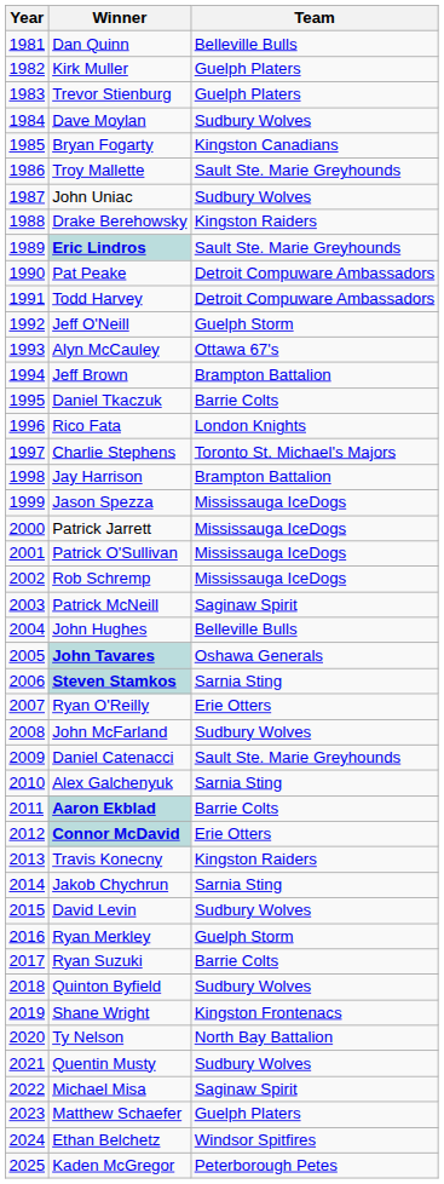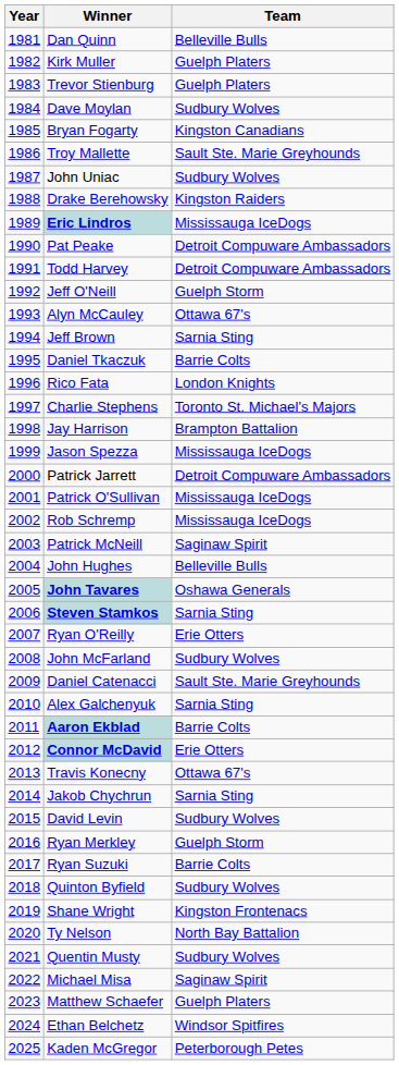 <table class="wikitable sortable">
 <tr>
 <th>Year</th>
 <th>Winner</th>
 <th>Team</th>
 </tr>
 <tr>
 <td><a href='#'>1981</a></td>
 <td><a href='#'>Dan Quinn</a></td>
 <td><a href='#'>Belleville Bulls</a></td>
 </tr>
 <tr>
 <td><a href='#'>1982</a></td>
 <td><a href='#'>Kirk Muller</a></td>
 <td><a href='#'>Guelph Platers</a></td>
 </tr>
 <tr>
 <td><a href='#'>1983</a></td>
 <td><a href='#'>Trevor Stienburg</a></td>
 <td><a href='#'>Guelph Platers</a></td>
 </tr>
 <tr>
 <td><a href='#'>1984</a></td>
 <td><a href='#'>Dave Moylan</a></td>
 <td><a href='#'>Sudbury Wolves</a></td>
 </tr>
 <tr>
 <td><a href='#'>1985</a></td>
 <td><a href='#'>Bryan Fogarty</a></td>
 <td><a href='#'>Kingston Canadians</a></td>
 </tr>
 <tr>
 <td><a href='#'>1986</a></td>
 <td><a href='#'>Troy Mallette</a></td>
 <td><a href='#'>Sault Ste. Marie Greyhounds</a></td>
 </tr>
 <tr>
 <td><a href='#'>1987</a></td>
 <td>John Uniac</td>
 <td><a href='#'>Sudbury Wolves</a></td>
 </tr>
 <tr>
 <td><a href='#'>1988</a></td>
 <td><a href='#'>Drake Berehowsky</a></td>
 <td><a href='#'>Kingston Raiders</a></td>
 </tr>
 <tr>
 <td><a href='#'>1989</a></td>
 <td style="background: #bbdddd; font-weight: bold"><a href='#'>Eric Lindros</a></td>
-<td><a href='#'>Sault Ste. Marie Greyhounds</a></td>
+<td><a href='#'>Mississauga IceDogs</a></td>
 </tr>
 <tr>
 <td><a href='#'>1990</a></td>
 <td><a href='#'>Pat Peake</a></td>
 <td><a href='#'>Detroit Compuware Ambassadors</a></td>
 </tr>
 <tr>
 <td><a href='#'>1991</a></td>
 <td><a href='#'>Todd Harvey</a></td>
 <td><a href='#'>Detroit Compuware Ambassadors</a></td>
 </tr>
 <tr>
 <td><a href='#'>1992</a></td>
 <td><a href='#'>Jeff O'Neill</a></td>
 <td><a href='#'>Guelph Storm</a></td>
 </tr>
 <tr>
 <td><a href='#'>1993</a></td>
 <td><a href='#'>Alyn McCauley</a></td>
 <td><a href='#'>Ottawa 67's</a></td>
 </tr>
 <tr>
 <td><a href='#'>1994</a></td>
 <td><a href='#'>Jeff Brown</a></td>
-<td><a href='#'>Brampton Battalion</a></td>
+<td><a href='#'>Sarnia Sting</a></td>
 </tr>
 <tr>
 <td><a href='#'>1995</a></td>
 <td><a href='#'>Daniel Tkaczuk</a></td>
 <td><a href='#'>Barrie Colts</a></td>
 </tr>
 <tr>
 <td><a href='#'>1996</a></td>
 <td><a href='#'>Rico Fata</a></td>
 <td><a href='#'>London Knights</a></td>
 </tr>
 <tr>
 <td><a href='#'>1997</a></td>
 <td><a href='#'>Charlie Stephens</a></td>
 <td><a href='#'>Toronto St. Michael's Majors</a></td>
 </tr>
 <tr>
 <td><a href='#'>1998</a></td>
 <td><a href='#'>Jay Harrison</a></td>
 <td><a href='#'>Brampton Battalion</a></td>
 </tr>
 <tr>
 <td><a href='#'>1999</a></td>
 <td><a href='#'>Jason Spezza</a></td>
 <td><a href='#'>Mississauga IceDogs</a></td>
 </tr>
 <tr>
 <td><a href='#'>2000</a></td>
 <td>Patrick Jarrett</td>
-<td><a href='#'>Mississauga IceDogs</a></td>
+<td><a href='#'>Detroit Compuware Ambassadors</a></td>
 </tr>
 <tr>
 <td><a href='#'>2001</a></td>
 <td><a href='#'>Patrick O'Sullivan</a></td>
 <td><a href='#'>Mississauga IceDogs</a></td>
 </tr>
 <tr>
 <td><a href='#'>2002</a></td>
 <td><a href='#'>Rob Schremp</a></td>
 <td><a href='#'>Mississauga IceDogs</a></td>
 </tr>
 <tr>
 <td><a href='#'>2003</a></td>
 <td><a href='#'>Patrick McNeill</a></td>
 <td><a href='#'>Saginaw Spirit</a></td>
 </tr>
 <tr>
 <td><a href='#'>2004</a></td>
 <td><a href='#'>John Hughes</a></td>
 <td><a href='#'>Belleville Bulls</a></td>
 </tr>
 <tr>
 <td><a href='#'>2005</a></td>
 <td style="background: #bbdddd; font-weight: bold"><a href='#'>John Tavares</a></td>
 <td><a href='#'>Oshawa Generals</a></td>
 </tr>
 <tr>
 <td><a href='#'>2006</a></td>
 <td style="background: #bbdddd; font-weight: bold"><a href='#'>Steven Stamkos</a></td>
 <td><a href='#'>Sarnia Sting</a></td>
 </tr>
 <tr>
 <td><a href='#'>2007</a></td>
 <td><a href='#'>Ryan O'Reilly</a></td>
 <td><a href='#'>Erie Otters</a></td>
 </tr>
 <tr>
 <td><a href='#'>2008</a></td>
 <td><a href='#'>John McFarland</a></td>
 <td><a href='#'>Sudbury Wolves</a></td>
 </tr>
 <tr>
 <td><a href='#'>2009</a></td>
 <td><a href='#'>Daniel Catenacci</a></td>
 <td><a href='#'>Sault Ste. Marie Greyhounds</a></td>
 </tr>
 <tr>
 <td><a href='#'>2010</a></td>
 <td><a href='#'>Alex Galchenyuk</a></td>
 <td><a href='#'>Sarnia Sting</a></td>
 </tr>
 <tr>
 <td><a href='#'>2011</a></td>
 <td style="background: #bbdddd; font-weight: bold"><a href='#'>Aaron Ekblad</a></td>
 <td><a href='#'>Barrie Colts</a></td>
 </tr>
 <tr>
 <td><a href='#'>2012</a></td>
 <td style="background: #bbdddd; font-weight: bold"><a href='#'>Connor McDavid</a></td>
 <td><a href='#'>Erie Otters</a></td>
 </tr>
 <tr>
 <td><a href='#'>2013</a></td>
 <td><a href='#'>Travis Konecny</a></td>
-<td><a href='#'>Kingston Raiders</a></td>
+<td><a href='#'>Ottawa 67's</a></td>
 </tr>
 <tr>
 <td><a href='#'>2014</a></td>
 <td><a href='#'>Jakob Chychrun</a></td>
 <td><a href='#'>Sarnia Sting</a></td>
 </tr>
 <tr>
 <td><a href='#'>2015</a></td>
 <td><a href='#'>David Levin</a></td>
 <td><a href='#'>Sudbury Wolves</a></td>
 </tr>
 <tr>
 <td><a href='#'>2016</a></td>
 <td><a href='#'>Ryan Merkley</a></td>
 <td><a href='#'>Guelph Storm</a></td>
 </tr>
 <tr>
 <td><a href='#'>2017</a></td>
 <td><a href='#'>Ryan Suzuki</a></td>
 <td><a href='#'>Barrie Colts</a></td>
 </tr>
 <tr>
 <td><a href='#'>2018</a></td>
 <td><a href='#'>Quinton Byfield</a></td>
 <td><a href='#'>Sudbury Wolves</a></td>
 </tr>
 <tr>
 <td><a href='#'>2019</a></td>
 <td><a href='#'>Shane Wright</a></td>
 <td><a href='#'>Kingston Frontenacs</a></td>
 </tr>
 <tr>
 <td><a href='#'>2020</a></td>
 <td><a href='#'>Ty Nelson</a></td>
 <td><a href='#'>North Bay Battalion</a></td>
 </tr>
 <tr>
 <td><a href='#'>2021</a></td>
 <td><a href='#'>Quentin Musty</a></td>
 <td><a href='#'>Sudbury Wolves</a></td>
 </tr>
 <tr>
 <td><a href='#'>2022</a></td>
 <td><a href='#'>Michael Misa</a></td>
 <td><a href='#'>Saginaw Spirit</a></td>
 </tr>
 <tr>
 <td><a href='#'>2023</a></td>
 <td><a href='#'>Matthew Schaefer</a></td>
 <td><a href='#'>Guelph Platers</a></td>
 </tr>
 <tr>
 <td><a href='#'>2024</a></td>
 <td><a href='#'>Ethan Belchetz</a></td>
 <td><a href='#'>Windsor Spitfires</a></td>
 </tr>
 <tr>
 <td><a href='#'>2025</a></td>
 <td><a href='#'>Kaden McGregor</a></td>
 <td><a href='#'>Peterborough Petes</a></td>
 </tr>
 </table>
